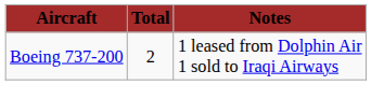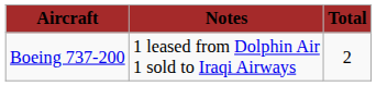 <table class="wikitable" border="1" style="margin:1em auto;">
 <tr>
 <th style="background-color:brown;"><span>Aircraft</span></th>
+<th style="background-color:brown;"><span>Notes</span></th>
 <th style="background-color:brown;"><span>Total</span></th>
-<th style="background-color:brown;"><span>Notes</span></th>
 </tr>
 <tr>
 <td><a href='#'>Boeing 737-200</a></td>
+<td>1 leased from <a href='#'>Dolphin Air</a><br>1 sold to <a href='#'>Iraqi Airways</a></td>
 <td align="center">2</td>
-<td>1 leased from <a href='#'>Dolphin Air</a><br>1 sold to <a href='#'>Iraqi Airways</a></td>
 </tr>
 </table>
